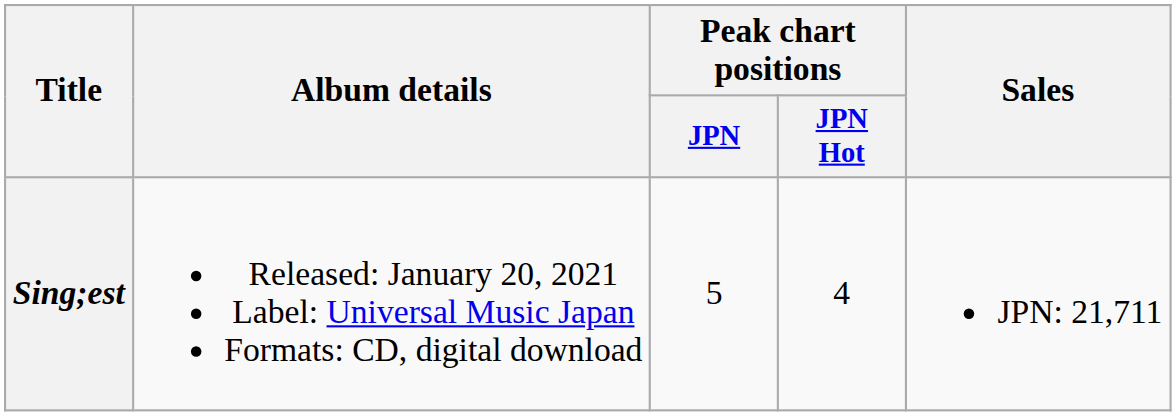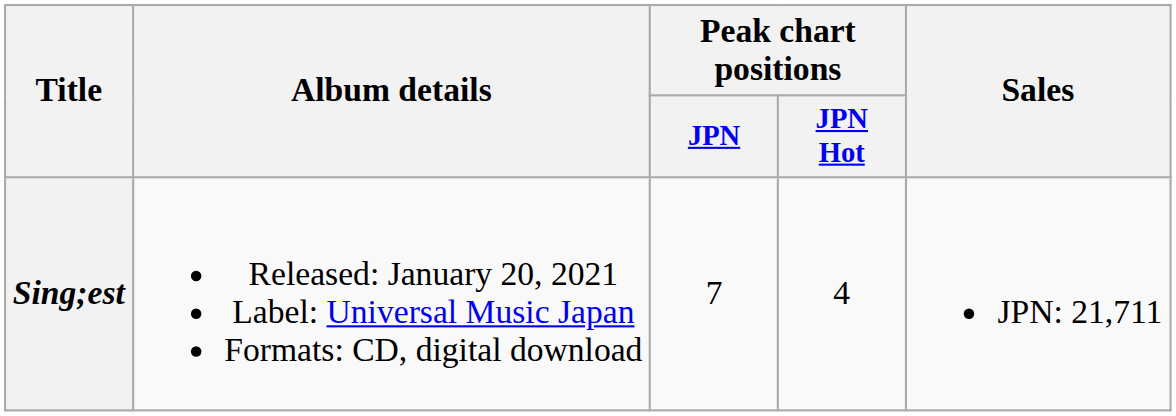 <table class="wikitable plainrowheaders" style="text-align:center">
 <tr>
 <th scope="col" rowspan="2">Title</th>
 <th scope="col" rowspan="2">Album details</th>
 <th scope="col" colspan="2">Peak chart positions</th>
 <th scope="col" rowspan="2">Sales</th>
 </tr>
 <tr>
 <th scope="col" style="width:4em;font-size:85%"><a href='#'>JPN</a><br></th>
 <th scope="col" style="width:4em;font-size:85%"><a href='#'>JPN<br>Hot</a><br></th>
 </tr>
 <tr>
 <th scope="row"><em>Sing;est</em></th>
 <td><br><ul><li>Released: January 20, 2021</li><li>Label: <a href='#'>Universal Music Japan</a></li><li>Formats: CD, digital download</li></ul></td>
-<td>5</td>
+<td>7</td>
 <td>4</td>
 <td><br><ul><li>JPN: 21,711</li></ul></td>
 </tr>
 </table>
